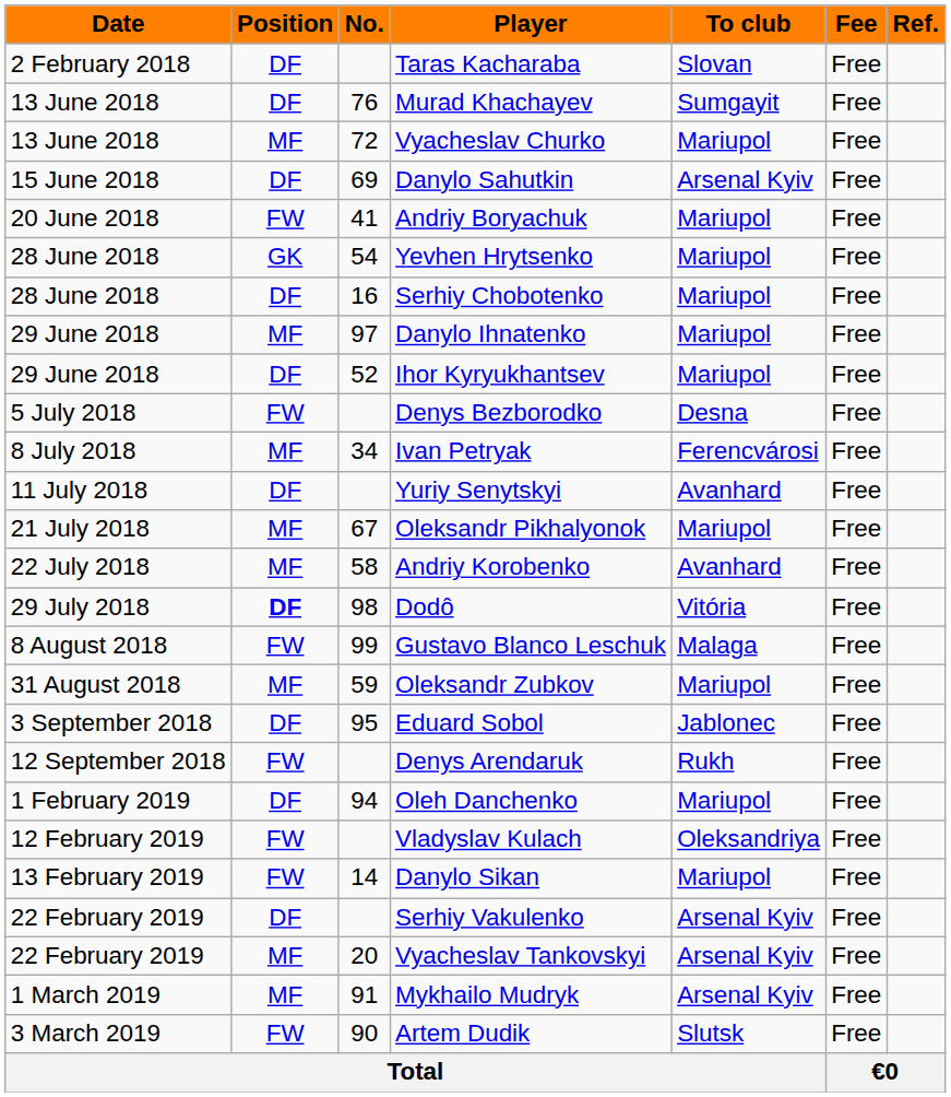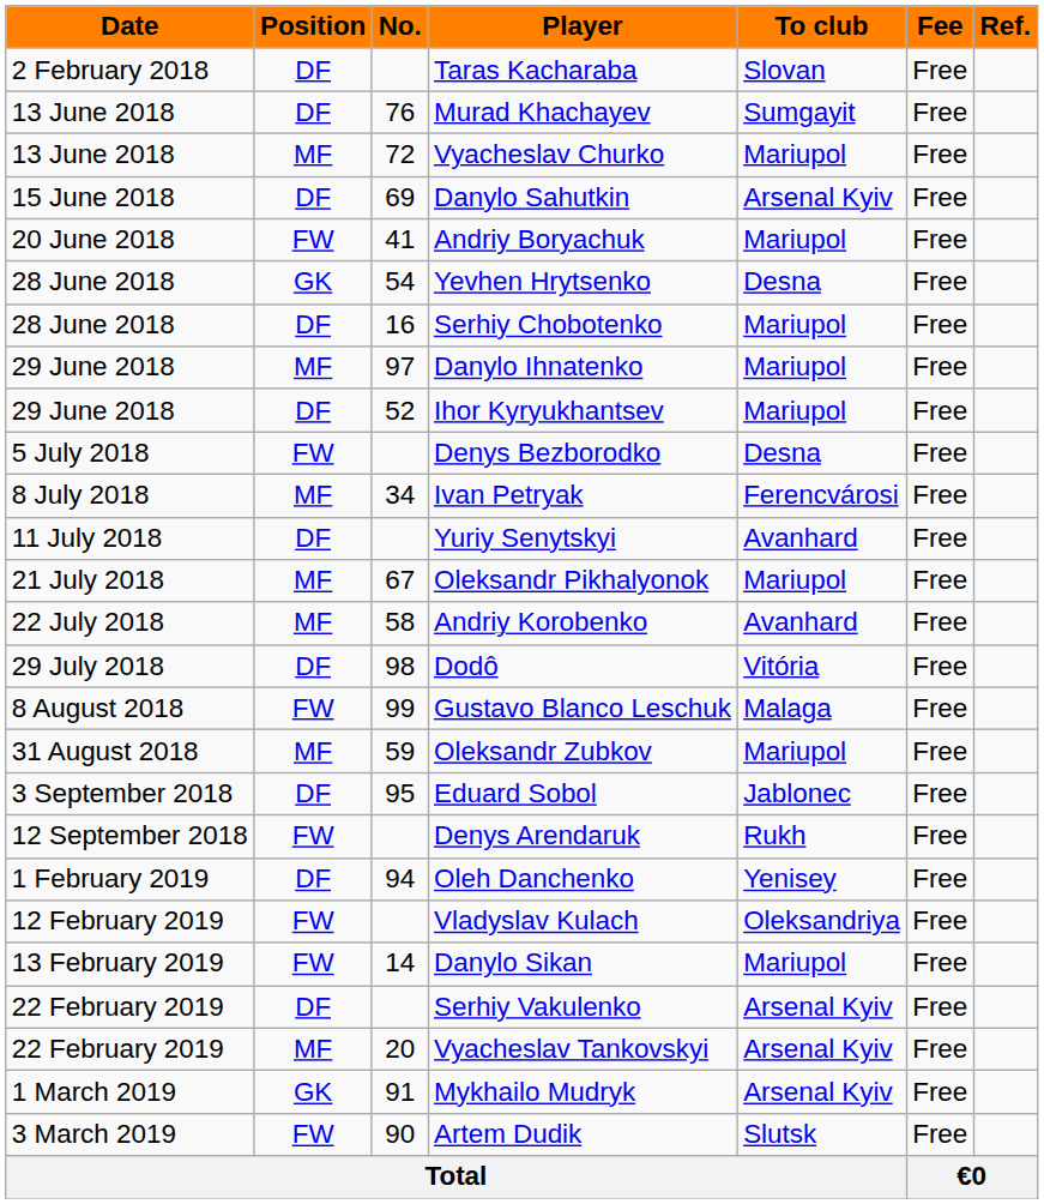 <table class="wikitable sortable">
 <tr>
 <th style="background:#FF8000; color:black;">Date</th>
 <th style="background:#FF8000; color:black;">Position</th>
 <th style="background:#FF8000; color:black;">No.</th>
 <th style="background:#FF8000; color:black;">Player</th>
 <th style="background:#FF8000; color:black;">To club</th>
 <th style="background:#FF8000; color:black;">Fee</th>
 <th style="background:#FF8000; color:black;">Ref.</th>
 </tr>
 <tr>
 <td>2 February 2018</td>
 <td style="text-align:center;"><a href='#'>DF</a></td>
 <td style="text-align:center;"></td>
 <td style="text-align:left;"> <a href='#'>Taras Kacharaba</a></td>
 <td style="text-align:left;"> <a href='#'>Slovan</a></td>
 <td>Free</td>
 <td></td>
 </tr>
 <tr>
 <td>13 June 2018</td>
 <td style="text-align:center;"><a href='#'>DF</a></td>
 <td style="text-align:center;">76</td>
 <td style="text-align:left;"> <a href='#'>Murad Khachayev</a></td>
 <td style="text-align:left;"> <a href='#'>Sumgayit</a></td>
 <td>Free</td>
 <td></td>
 </tr>
 <tr>
 <td>13 June 2018</td>
 <td style="text-align:center;"><a href='#'>MF</a></td>
 <td style="text-align:center;">72</td>
 <td style="text-align:left;"> <a href='#'>Vyacheslav Churko</a></td>
 <td style="text-align:left;"> <a href='#'>Mariupol</a></td>
 <td>Free</td>
 <td></td>
 </tr>
 <tr>
 <td>15 June 2018</td>
 <td style="text-align:center;"><a href='#'>DF</a></td>
 <td style="text-align:center;">69</td>
 <td style="text-align:left;"> <a href='#'>Danylo Sahutkin</a></td>
 <td style="text-align:left;"> <a href='#'>Arsenal Kyiv</a></td>
 <td>Free</td>
 <td></td>
 </tr>
 <tr>
 <td>20 June 2018</td>
 <td style="text-align:center;"><a href='#'>FW</a></td>
 <td style="text-align:center;">41</td>
 <td style="text-align:left;"> <a href='#'>Andriy Boryachuk</a></td>
 <td style="text-align:left;"> <a href='#'>Mariupol</a></td>
 <td>Free</td>
 <td></td>
 </tr>
 <tr>
 <td>28 June 2018</td>
 <td style="text-align:center;"><a href='#'>GK</a></td>
 <td style="text-align:center;">54</td>
 <td style="text-align:left;"> <a href='#'>Yevhen Hrytsenko</a></td>
-<td style="text-align:left;"> <a href='#'>Mariupol</a></td>
+<td style="text-align:left;"> <a href='#'>Desna</a></td>
 <td>Free</td>
 <td></td>
 </tr>
 <tr>
 <td>28 June 2018</td>
 <td style="text-align:center;"><a href='#'>DF</a></td>
 <td style="text-align:center;">16</td>
 <td style="text-align:left;"> <a href='#'>Serhiy Chobotenko</a></td>
 <td style="text-align:left;"> <a href='#'>Mariupol</a></td>
 <td>Free</td>
 <td></td>
 </tr>
 <tr>
 <td>29 June 2018</td>
 <td style="text-align:center;"><a href='#'>MF</a></td>
 <td style="text-align:center;">97</td>
 <td style="text-align:left;"> <a href='#'>Danylo Ihnatenko</a></td>
 <td style="text-align:left;"> <a href='#'>Mariupol</a></td>
 <td>Free</td>
 <td></td>
 </tr>
 <tr>
 <td>29 June 2018</td>
 <td style="text-align:center;"><a href='#'>DF</a></td>
 <td style="text-align:center;">52</td>
 <td style="text-align:left;"> <a href='#'>Ihor Kyryukhantsev</a></td>
 <td style="text-align:left;"> <a href='#'>Mariupol</a></td>
 <td>Free</td>
 <td></td>
 </tr>
 <tr>
 <td>5 July 2018</td>
 <td style="text-align:center;"><a href='#'>FW</a></td>
 <td style="text-align:center;"></td>
 <td style="text-align:left;"> <a href='#'>Denys Bezborodko</a></td>
 <td style="text-align:left;"> <a href='#'>Desna</a></td>
 <td>Free</td>
 <td></td>
 </tr>
 <tr>
 <td>8 July 2018</td>
 <td style="text-align:center;"><a href='#'>MF</a></td>
 <td style="text-align:center;">34</td>
 <td style="text-align:left;"> <a href='#'>Ivan Petryak</a></td>
 <td style="text-align:left;"> <a href='#'>Ferencvárosi</a></td>
 <td>Free</td>
 <td></td>
 </tr>
 <tr>
 <td>11 July 2018</td>
 <td style="text-align:center;"><a href='#'>DF</a></td>
 <td style="text-align:center;"></td>
 <td style="text-align:left;"> <a href='#'>Yuriy Senytskyi</a></td>
 <td style="text-align:left;"> <a href='#'>Avanhard</a></td>
 <td>Free</td>
 <td></td>
 </tr>
 <tr>
 <td>21 July 2018</td>
 <td style="text-align:center;"><a href='#'>MF</a></td>
 <td style="text-align:center;">67</td>
 <td style="text-align:left;"> <a href='#'>Oleksandr Pikhalyonok</a></td>
 <td style="text-align:left;"> <a href='#'>Mariupol</a></td>
 <td>Free</td>
 <td></td>
 </tr>
 <tr>
 <td>22 July 2018</td>
 <td style="text-align:center;"><a href='#'>MF</a></td>
 <td style="text-align:center;">58</td>
 <td style="text-align:left;"> <a href='#'>Andriy Korobenko</a></td>
 <td style="text-align:left;"> <a href='#'>Avanhard</a></td>
 <td>Free</td>
 <td></td>
 </tr>
 <tr>
 <td>29 July 2018</td>
-<td style="text-align:center;"><strong><a href='#'>DF</a></strong></td>
+<td style="text-align:center;"><a href='#'>DF</a></td>
 <td style="text-align:center;">98</td>
 <td style="text-align:left;"> <a href='#'>Dodô</a></td>
 <td style="text-align:left;"> <a href='#'>Vitória</a></td>
 <td>Free</td>
 <td></td>
 </tr>
 <tr>
 <td>8 August 2018</td>
 <td style="text-align:center;"><a href='#'>FW</a></td>
 <td style="text-align:center;">99</td>
 <td style="text-align:left;"> <a href='#'>Gustavo Blanco Leschuk</a></td>
 <td style="text-align:left;"> <a href='#'>Malaga</a></td>
 <td>Free</td>
 <td></td>
 </tr>
 <tr>
 <td>31 August 2018</td>
 <td style="text-align:center;"><a href='#'>MF</a></td>
 <td style="text-align:center;">59</td>
 <td style="text-align:left;"> <a href='#'>Oleksandr Zubkov</a></td>
 <td style="text-align:left;"> <a href='#'>Mariupol</a></td>
 <td>Free</td>
 <td></td>
 </tr>
 <tr>
 <td>3 September 2018</td>
 <td style="text-align:center;"><a href='#'>DF</a></td>
 <td style="text-align:center;">95</td>
 <td style="text-align:left;"> <a href='#'>Eduard Sobol</a></td>
 <td style="text-align:left;"> <a href='#'>Jablonec</a></td>
 <td>Free</td>
 <td></td>
 </tr>
 <tr>
 <td>12 September 2018</td>
 <td style="text-align:center;"><a href='#'>FW</a></td>
 <td style="text-align:center;"></td>
 <td style="text-align:left;"> <a href='#'>Denys Arendaruk</a></td>
 <td style="text-align:left;"> <a href='#'>Rukh</a></td>
 <td>Free</td>
 <td></td>
 </tr>
 <tr>
 <td>1 February 2019</td>
 <td style="text-align:center;"><a href='#'>DF</a></td>
 <td style="text-align:center;">94</td>
 <td style="text-align:left;"> <a href='#'>Oleh Danchenko</a></td>
-<td style="text-align:left;"> <a href='#'>Mariupol</a></td>
+<td style="text-align:left;"> <a href='#'>Yenisey</a></td>
 <td>Free</td>
 <td></td>
 </tr>
 <tr>
 <td>12 February 2019</td>
 <td style="text-align:center;"><a href='#'>FW</a></td>
 <td style="text-align:center;"></td>
 <td style="text-align:left;"> <a href='#'>Vladyslav Kulach</a></td>
 <td style="text-align:left;"> <a href='#'>Oleksandriya</a></td>
 <td>Free</td>
 <td></td>
 </tr>
 <tr>
 <td>13 February 2019</td>
 <td style="text-align:center;"><a href='#'>FW</a></td>
 <td style="text-align:center;">14</td>
 <td style="text-align:left;"> <a href='#'>Danylo Sikan</a></td>
 <td style="text-align:left;"> <a href='#'>Mariupol</a></td>
 <td>Free</td>
 <td></td>
 </tr>
 <tr>
 <td>22 February 2019</td>
 <td style="text-align:center;"><a href='#'>DF</a></td>
 <td style="text-align:center;"></td>
 <td style="text-align:left;"> <a href='#'>Serhiy Vakulenko</a></td>
 <td style="text-align:left;"> <a href='#'>Arsenal Kyiv</a></td>
 <td>Free</td>
 <td></td>
 </tr>
 <tr>
 <td>22 February 2019</td>
 <td style="text-align:center;"><a href='#'>MF</a></td>
 <td style="text-align:center;">20</td>
 <td style="text-align:left;"> <a href='#'>Vyacheslav Tankovskyi</a></td>
 <td style="text-align:left;"> <a href='#'>Arsenal Kyiv</a></td>
 <td>Free</td>
 <td></td>
 </tr>
 <tr>
 <td>1 March 2019</td>
-<td style="text-align:center;"><a href='#'>MF</a></td>
+<td style="text-align:center;"><a href='#'>GK</a></td>
 <td style="text-align:center;">91</td>
 <td style="text-align:left;"> <a href='#'>Mykhailo Mudryk</a></td>
 <td style="text-align:left;"> <a href='#'>Arsenal Kyiv</a></td>
 <td>Free</td>
 <td></td>
 </tr>
 <tr>
 <td>3 March 2019</td>
 <td style="text-align:center;"><a href='#'>FW</a></td>
 <td style="text-align:center;">90</td>
 <td style="text-align:left;"> <a href='#'>Artem Dudik</a></td>
 <td style="text-align:left;"> <a href='#'>Slutsk</a></td>
 <td>Free</td>
 <td></td>
 </tr>
 <tr>
 <th colspan="5">Total</th>
 <th colspan="2">€0</th>
 </tr>
 </table>
